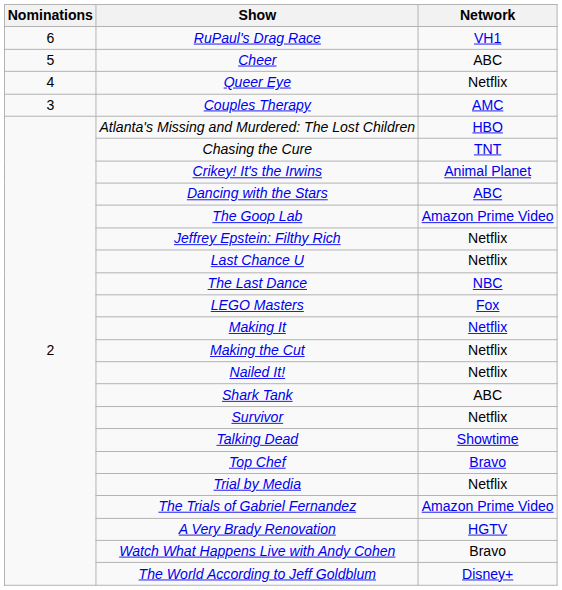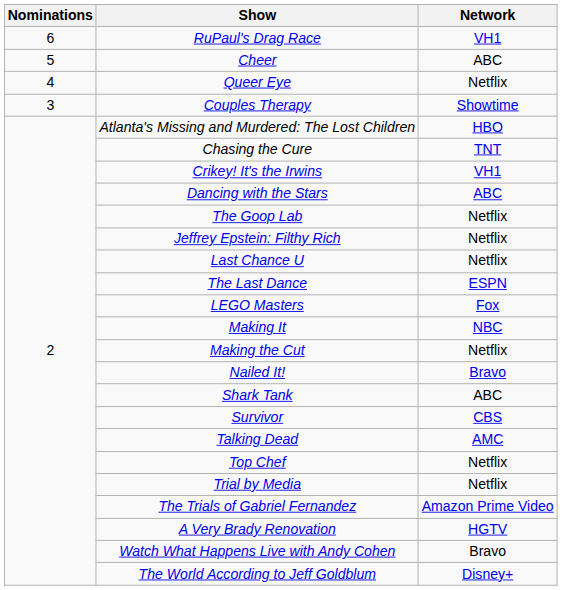 <table class="wikitable floatleft" rowspan="3" style="text-align:center;" background: #f6e39c;>
 <tr>
 <th scope="col" style="width:55px;">Nominations</th>
 <th scope="col" style="text-align:center;">Show</th>
 <th scope="col" style="text-align:center;">Network</th>
 </tr>
 <tr>
 <td>6</td>
 <td><em><a href='#'>RuPaul's Drag Race</a></em></td>
 <td><a href='#'>VH1</a></td>
 </tr>
 <tr>
 <td>5</td>
 <td><em><a href='#'>Cheer</a></em></td>
 <td>ABC</td>
 </tr>
 <tr>
 <td>4</td>
 <td><em><a href='#'>Queer Eye</a></em></td>
 <td>Netflix</td>
 </tr>
 <tr>
 <td>3</td>
 <td><em><a href='#'>Couples Therapy</a></em></td>
-<td><a href='#'>AMC</a></td>
+<td><a href='#'>Showtime</a></td>
 </tr>
 <tr>
 <td rowspan="21">2</td>
 <td><em>Atlanta's Missing and Murdered: The Lost Children</em></td>
 <td><a href='#'>HBO</a></td>
 </tr>
 <tr>
 <td><em>Chasing the Cure</em></td>
 <td><a href='#'>TNT</a></td>
 </tr>
 <tr>
 <td><em><a href='#'>Crikey! It's the Irwins</a></em></td>
-<td><a href='#'>Animal Planet</a></td>
+<td><a href='#'>VH1</a></td>
 </tr>
 <tr>
 <td><em><a href='#'>Dancing with the Stars</a></em></td>
 <td><a href='#'>ABC</a></td>
 </tr>
 <tr>
 <td><em><a href='#'>The Goop Lab</a></em></td>
-<td><a href='#'>Amazon Prime Video</a></td>
+<td>Netflix</td>
 </tr>
 <tr>
 <td><em><a href='#'>Jeffrey Epstein: Filthy Rich</a></em></td>
 <td>Netflix</td>
 </tr>
 <tr>
 <td><em><a href='#'>Last Chance U</a></em></td>
 <td>Netflix</td>
 </tr>
 <tr>
 <td><em><a href='#'>The Last Dance</a></em></td>
-<td><a href='#'>NBC</a></td>
+<td><a href='#'>ESPN</a></td>
 </tr>
 <tr>
 <td><em><a href='#'>LEGO Masters</a></em></td>
 <td><a href='#'>Fox</a></td>
 </tr>
 <tr>
 <td><em><a href='#'>Making It</a></em></td>
-<td><a href='#'>Netflix</a></td>
+<td><a href='#'>NBC</a></td>
 </tr>
 <tr>
 <td><em><a href='#'>Making the Cut</a></em></td>
 <td>Netflix</td>
 </tr>
 <tr>
 <td><em><a href='#'>Nailed It!</a></em></td>
-<td>Netflix</td>
+<td><a href='#'>Bravo</a></td>
 </tr>
 <tr>
 <td><em><a href='#'>Shark Tank</a></em></td>
 <td>ABC</td>
 </tr>
 <tr>
 <td><em><a href='#'>Survivor</a></em></td>
-<td>Netflix</td>
+<td><a href='#'>CBS</a></td>
 </tr>
 <tr>
 <td><em><a href='#'>Talking Dead</a></em></td>
-<td><a href='#'>Showtime</a></td>
+<td><a href='#'>AMC</a></td>
 </tr>
 <tr>
 <td><em><a href='#'>Top Chef</a></em></td>
-<td><a href='#'>Bravo</a></td>
+<td>Netflix</td>
 </tr>
 <tr>
 <td><em><a href='#'>Trial by Media</a></em></td>
 <td>Netflix</td>
 </tr>
 <tr>
 <td><em><a href='#'>The Trials of Gabriel Fernandez</a></em></td>
 <td><a href='#'>Amazon Prime Video</a></td>
 </tr>
 <tr>
 <td><em><a href='#'>A Very Brady Renovation</a></em></td>
 <td><a href='#'>HGTV</a></td>
 </tr>
 <tr>
 <td><em><a href='#'>Watch What Happens Live with Andy Cohen</a></em></td>
 <td>Bravo</td>
 </tr>
 <tr>
 <td><em><a href='#'>The World According to Jeff Goldblum</a></em></td>
 <td><a href='#'>Disney+</a></td>
 </tr>
 </table>
